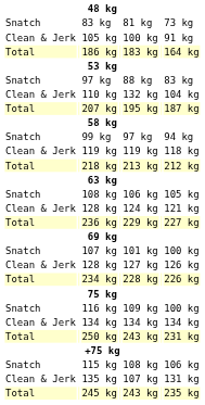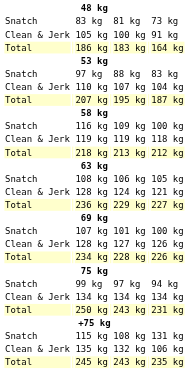 <table>
 <tr>
 <th colspan=7>48 kg</th>
 </tr>
 <tr>
 <td>Snatch</td>
 <td></td>
 <td>83 kg</td>
 <td></td>
 <td>81 kg</td>
 <td></td>
 <td>73 kg</td>
 </tr>
 <tr>
 <td>Clean & Jerk</td>
 <td></td>
 <td>105 kg</td>
 <td></td>
 <td>100 kg</td>
 <td></td>
 <td>91 kg</td>
 </tr>
 <tr bgcolor=ffffcc>
 <td>Total</td>
 <td></td>
 <td>186 kg</td>
 <td></td>
 <td>183 kg</td>
 <td></td>
 <td>164 kg</td>
 </tr>
 <tr>
 <th colspan=7>53 kg</th>
 </tr>
 <tr>
 <td>Snatch</td>
 <td></td>
 <td>97 kg</td>
 <td></td>
 <td>88 kg</td>
 <td></td>
 <td>83 kg</td>
 </tr>
 <tr>
 <td>Clean & Jerk</td>
 <td></td>
 <td>110 kg</td>
 <td></td>
-<td>132 kg</td>
+<td>107 kg</td>
 <td></td>
 <td>104 kg</td>
 </tr>
 <tr bgcolor=ffffcc>
 <td>Total</td>
 <td></td>
 <td>207 kg</td>
 <td></td>
 <td>195 kg</td>
 <td></td>
 <td>187 kg</td>
 </tr>
 <tr>
 <th colspan=7>58 kg</th>
 </tr>
 <tr>
 <td>Snatch</td>
 <td></td>
-<td>99 kg</td>
+<td>116 kg</td>
 <td></td>
-<td>97 kg</td>
+<td>109 kg</td>
 <td></td>
-<td>94 kg</td>
+<td>100 kg</td>
 </tr>
 <tr>
 <td>Clean & Jerk</td>
 <td></td>
 <td>119 kg</td>
 <td></td>
 <td>119 kg</td>
 <td></td>
 <td>118 kg</td>
 </tr>
 <tr bgcolor=ffffcc>
 <td>Total</td>
 <td></td>
 <td>218 kg</td>
 <td></td>
 <td>213 kg</td>
 <td></td>
 <td>212 kg</td>
 </tr>
 <tr>
 <th colspan=7>63 kg</th>
 </tr>
 <tr>
 <td>Snatch</td>
 <td></td>
 <td>108 kg</td>
 <td></td>
 <td>106 kg</td>
 <td></td>
 <td>105 kg</td>
 </tr>
 <tr>
 <td>Clean & Jerk</td>
 <td></td>
 <td>128 kg</td>
 <td></td>
 <td>124 kg</td>
 <td></td>
 <td>121 kg</td>
 </tr>
 <tr bgcolor=ffffcc>
 <td>Total</td>
 <td></td>
 <td>236 kg</td>
 <td></td>
 <td>229 kg</td>
 <td></td>
 <td>227 kg</td>
 </tr>
 <tr>
 <th colspan=7>69 kg</th>
 </tr>
 <tr>
 <td>Snatch</td>
 <td></td>
 <td>107 kg</td>
 <td></td>
 <td>101 kg</td>
 <td></td>
 <td>100 kg</td>
 </tr>
 <tr>
 <td>Clean & Jerk</td>
 <td></td>
 <td>128 kg</td>
 <td></td>
 <td>127 kg</td>
 <td></td>
 <td>126 kg</td>
 </tr>
 <tr bgcolor=ffffcc>
 <td>Total</td>
 <td></td>
 <td>234 kg</td>
 <td></td>
 <td>228 kg</td>
 <td></td>
 <td>226 kg</td>
 </tr>
 <tr>
 <th colspan=7>75 kg</th>
 </tr>
 <tr>
 <td>Snatch</td>
 <td></td>
-<td>116 kg</td>
+<td>99 kg</td>
 <td></td>
-<td>109 kg</td>
+<td>97 kg</td>
 <td></td>
-<td>100 kg</td>
+<td>94 kg</td>
 </tr>
 <tr>
 <td>Clean & Jerk</td>
 <td></td>
 <td>134 kg</td>
 <td></td>
 <td>134 kg</td>
 <td></td>
 <td>134 kg</td>
 </tr>
 <tr bgcolor=ffffcc>
 <td>Total</td>
 <td></td>
 <td>250 kg</td>
 <td></td>
 <td>243 kg</td>
 <td></td>
 <td>231 kg</td>
 </tr>
 <tr>
 <th colspan=7>+75 kg</th>
 </tr>
 <tr>
 <td>Snatch</td>
 <td></td>
 <td>115 kg</td>
 <td></td>
 <td>108 kg</td>
 <td></td>
-<td>106 kg</td>
+<td>131 kg</td>
 </tr>
 <tr>
 <td>Clean & Jerk</td>
 <td></td>
 <td>135 kg</td>
 <td></td>
-<td>107 kg</td>
+<td>132 kg</td>
 <td></td>
-<td>131 kg</td>
+<td>106 kg</td>
 </tr>
 <tr bgcolor=ffffcc>
 <td>Total</td>
 <td></td>
 <td>245 kg</td>
 <td></td>
 <td>243 kg</td>
 <td></td>
 <td>235 kg</td>
 </tr>
 </table>
